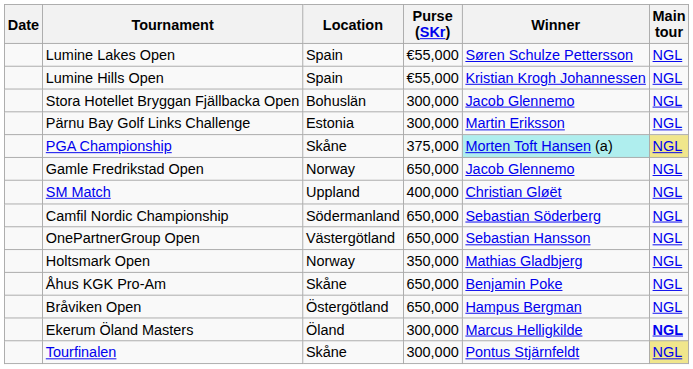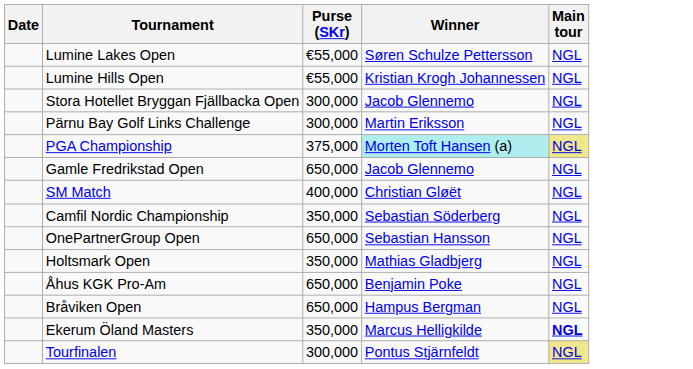 <table class="wikitable" style="font-size:95%;">
 <tr>
 <th>Date</th>
 <th>Tournament</th>
-<th>Location</th>
 <th>Purse<br>(<a href='#'>SKr</a>)</th>
 <th>Winner</th>
 <th>Main<br>tour</th>
 </tr>
 <tr>
 <td></td>
 <td>Lumine Lakes Open</td>
-<td>Spain</td>
 <td align=right>€55,000</td>
 <td> <a href='#'>Søren Schulze Pettersson</a></td>
 <td><a href='#'>NGL</a></td>
 </tr>
 <tr>
 <td></td>
 <td>Lumine Hills Open</td>
-<td>Spain</td>
 <td align=right>€55,000</td>
 <td> <a href='#'>Kristian Krogh Johannessen</a></td>
 <td><a href='#'>NGL</a></td>
 </tr>
 <tr>
 <td></td>
 <td>Stora Hotellet Bryggan Fjällbacka Open</td>
-<td>Bohuslän</td>
 <td align=right>300,000</td>
 <td> <a href='#'>Jacob Glennemo</a></td>
 <td><a href='#'>NGL</a></td>
 </tr>
 <tr>
 <td></td>
 <td>Pärnu Bay Golf Links Challenge</td>
-<td>Estonia</td>
 <td align=right>300,000</td>
 <td> <a href='#'>Martin Eriksson</a></td>
 <td><a href='#'>NGL</a></td>
 </tr>
 <tr>
 <td></td>
 <td><a href='#'>PGA Championship</a></td>
-<td>Skåne</td>
 <td align=right>375,000</td>
 <td style="background: paleturquoise;"> <a href='#'>Morten Toft Hansen</a> (a)</td>
 <td style="background: khaki;"><a href='#'>NGL</a></td>
 </tr>
 <tr>
 <td></td>
 <td>Gamle Fredrikstad Open</td>
-<td>Norway</td>
 <td align=right>650,000</td>
 <td> <a href='#'>Jacob Glennemo</a></td>
 <td><a href='#'>NGL</a></td>
 </tr>
 <tr>
 <td></td>
 <td><a href='#'>SM Match</a></td>
-<td>Uppland</td>
 <td align=right>400,000</td>
 <td> <a href='#'>Christian Gløët</a></td>
 <td><a href='#'>NGL</a></td>
 </tr>
 <tr>
 <td></td>
 <td>Camfil Nordic Championship</td>
-<td>Södermanland</td>
-<td align=right>650,000</td>
+<td align=right>350,000</td>
 <td> <a href='#'>Sebastian Söderberg</a></td>
 <td><a href='#'>NGL</a></td>
 </tr>
 <tr>
 <td></td>
 <td>OnePartnerGroup Open</td>
-<td>Västergötland</td>
 <td align=right>650,000</td>
 <td> <a href='#'>Sebastian Hansson</a></td>
 <td><a href='#'>NGL</a></td>
 </tr>
 <tr>
 <td></td>
 <td>Holtsmark Open</td>
-<td>Norway</td>
 <td align=right>350,000</td>
 <td> <a href='#'>Mathias Gladbjerg</a></td>
 <td><a href='#'>NGL</a></td>
 </tr>
 <tr>
 <td></td>
 <td>Åhus KGK Pro-Am</td>
-<td>Skåne</td>
 <td align=right>650,000</td>
 <td> <a href='#'>Benjamin Poke</a></td>
 <td><a href='#'>NGL</a></td>
 </tr>
 <tr>
 <td></td>
 <td>Bråviken Open</td>
-<td>Östergötland</td>
 <td align=right>650,000</td>
 <td> <a href='#'>Hampus Bergman</a></td>
 <td><a href='#'>NGL</a></td>
 </tr>
 <tr>
 <td></td>
 <td>Ekerum Öland Masters</td>
-<td>Öland</td>
-<td align=right>300,000</td>
+<td align=right>350,000</td>
 <td> <a href='#'>Marcus Helligkilde</a></td>
 <td><strong><a href='#'>NGL</a></strong></td>
 </tr>
 <tr>
 <td></td>
 <td><a href='#'>Tourfinalen</a></td>
-<td>Skåne</td>
 <td align=right>300,000</td>
 <td> <a href='#'>Pontus Stjärnfeldt</a></td>
 <td style="background: khaki;"><a href='#'>NGL</a></td>
 </tr>
 </table>
